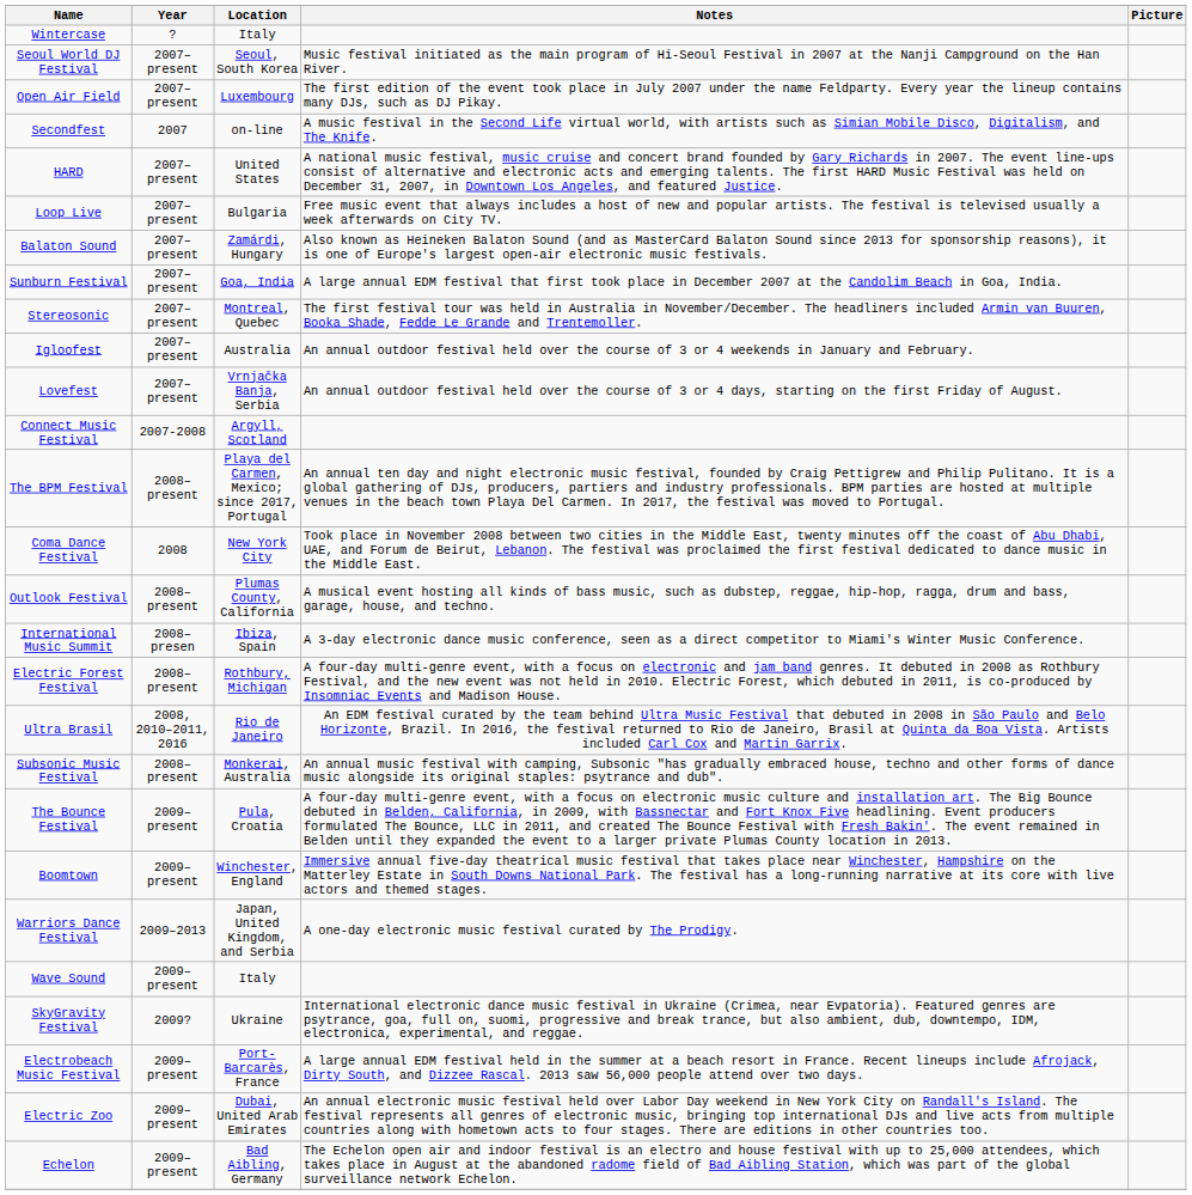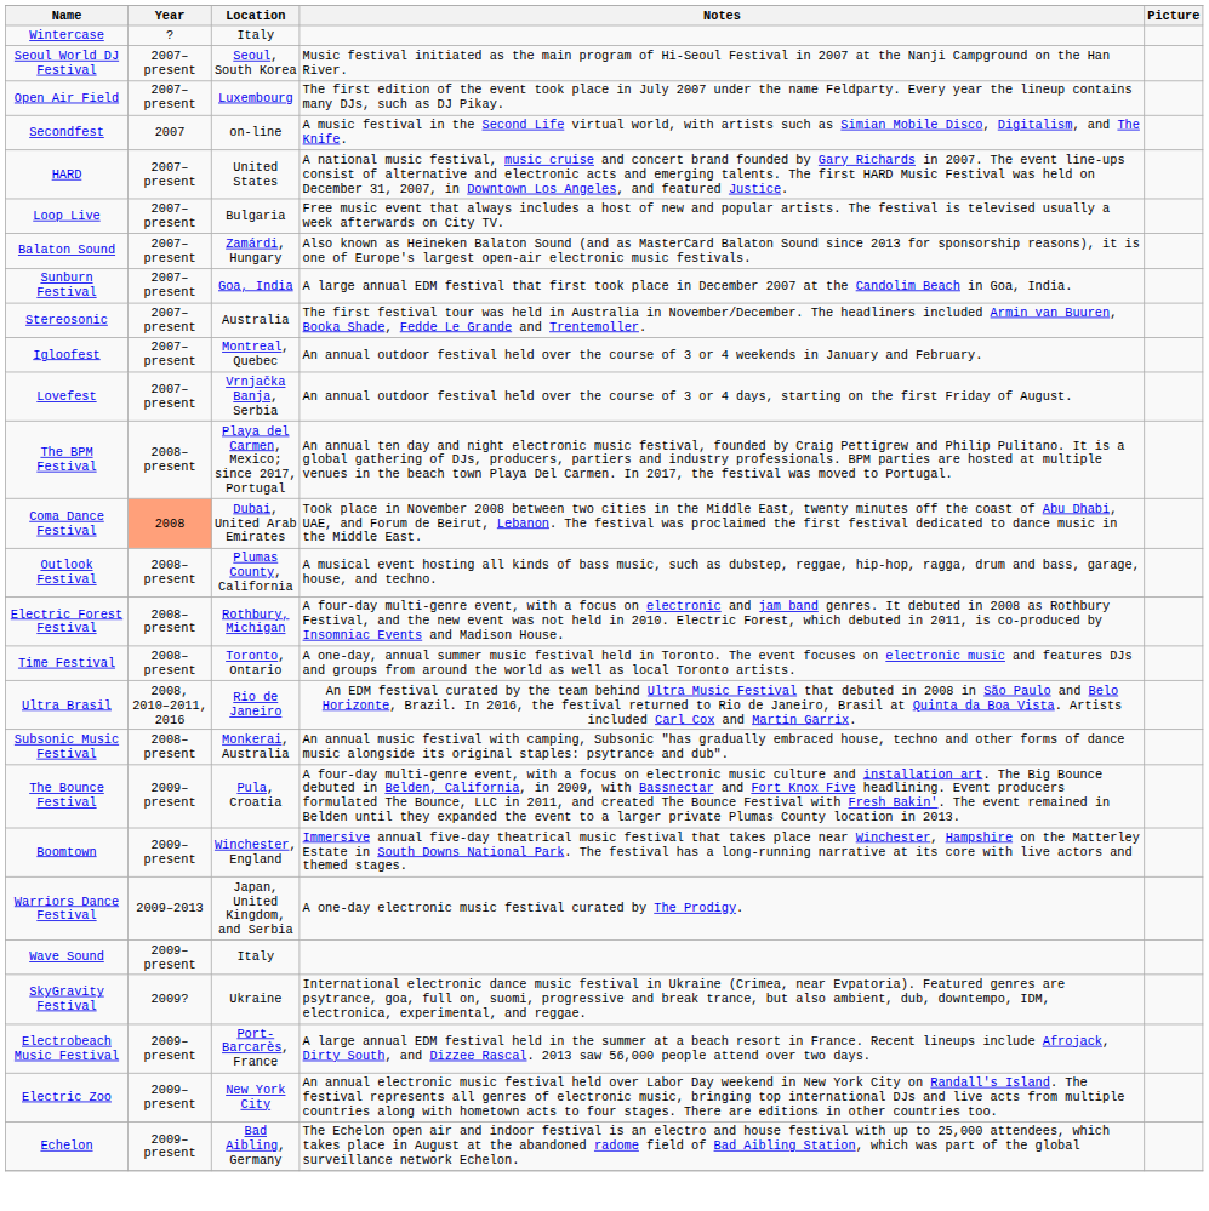 <table class="sortable wikitable" style="text-align:center;font-size:100%;">
 <tr style="vertical-align:bottom;">
 </tr>
 <tr>
 <th>Name</th>
 <th>Year</th>
 <th style="width:15px;">Location</th>
 <th class="unsortable">Notes</th>
 <th>Picture</th>
 </tr>
 <tr>
 <td><a href='#'>Wintercase</a></td>
 <td>?</td>
 <td>Italy</td>
 <td style="text-align:left"></td>
 <td></td>
 </tr>
 <tr>
 <td><a href='#'>Seoul World DJ Festival</a></td>
 <td>2007–present</td>
 <td><a href='#'>Seoul</a>, South Korea</td>
 <td style="text-align:left">Music festival initiated as the main program of Hi-Seoul Festival in 2007 at the Nanji Campground on the Han River.</td>
 <td></td>
 </tr>
 <tr>
 <td><a href='#'>Open Air Field</a></td>
 <td>2007–present</td>
 <td><a href='#'>Luxembourg</a></td>
 <td style="text-align:left">The first edition of the event took place in July 2007 under the name Feldparty. Every year the lineup contains many DJs, such as DJ Pikay.</td>
 <td></td>
 </tr>
 <tr>
 <td><a href='#'>Secondfest</a></td>
 <td>2007</td>
 <td>on-line</td>
 <td style="text-align:left">A music festival in the <a href='#'>Second Life</a> virtual world, with artists such as <a href='#'>Simian Mobile Disco</a>, <a href='#'>Digitalism</a>, and <a href='#'>The Knife</a>.</td>
 <td></td>
 </tr>
 <tr>
 <td><a href='#'>HARD</a></td>
 <td>2007–present</td>
 <td>United States</td>
 <td style="text-align:left">A national music festival, <a href='#'>music cruise</a> and concert brand founded by <a href='#'>Gary Richards</a> in 2007. The event line-ups consist of alternative and electronic acts and emerging talents. The first HARD Music Festival was held on December 31, 2007, in <a href='#'>Downtown Los Angeles</a>, and featured <a href='#'>Justice</a>.</td>
 <td></td>
 </tr>
 <tr>
 <td><a href='#'>Loop Live</a></td>
 <td>2007–present</td>
 <td>Bulgaria</td>
 <td style="text-align:left">Free music event that always includes a host of new and popular artists. The festival is televised usually a week afterwards on City TV.</td>
 <td></td>
 </tr>
 <tr>
 <td><a href='#'>Balaton Sound</a></td>
 <td>2007–present</td>
 <td><a href='#'>Zamárdi</a>, Hungary</td>
 <td style="text-align:left">Also known as Heineken Balaton Sound (and as MasterCard Balaton Sound since 2013 for sponsorship reasons), it is one of Europe's largest open-air electronic music festivals.</td>
 <td></td>
 </tr>
 <tr>
 <td><a href='#'>Sunburn Festival</a></td>
 <td>2007–present</td>
 <td><a href='#'>Goa, India</a></td>
 <td style="text-align:left">A large annual EDM festival that first took place in December 2007 at the <a href='#'>Candolim Beach</a> in Goa, India.</td>
 <td></td>
 </tr>
 <tr>
 <td><a href='#'>Stereosonic</a></td>
 <td>2007–present</td>
-<td><a href='#'>Montreal</a>, Quebec</td>
+<td>Australia</td>
 <td style="text-align:left">The first festival tour was held in Australia in November/December. The headliners included <a href='#'>Armin van Buuren</a>, <a href='#'>Booka Shade</a>, <a href='#'>Fedde Le Grande</a> and <a href='#'>Trentemoller</a>.</td>
 <td></td>
 </tr>
 <tr>
 <td><a href='#'>Igloofest</a></td>
 <td>2007–present</td>
-<td>Australia</td>
+<td><a href='#'>Montreal</a>, Quebec</td>
 <td style="text-align:left">An annual outdoor festival held over the course of 3 or 4 weekends in January and February.</td>
 <td></td>
 </tr>
 <tr>
 <td><a href='#'>Lovefest</a></td>
 <td>2007–present</td>
 <td><a href='#'>Vrnjačka Banja</a>, Serbia</td>
 <td style="text-align:left">An annual outdoor festival held over the course of 3 or 4 days, starting on the first Friday of August.</td>
 <td></td>
 </tr>
 <tr>
-<td><a href='#'>Connect Music Festival</a></td>
-<td>2007-2008</td>
-<td><a href='#'>Argyll, Scotland</a></td>
-<td style="text-align:left"></td>
-<td></td>
-</tr>
-<tr>
 <td><a href='#'>The BPM Festival</a></td>
 <td>2008–present</td>
 <td><a href='#'>Playa del Carmen</a>, Mexico; since 2017, Portugal</td>
 <td style="text-align:left">An annual ten day and night electronic music festival, founded by Craig Pettigrew and Philip Pulitano. It is a global gathering of DJs, producers, partiers and industry professionals. BPM parties are hosted at multiple venues in the beach town Playa Del Carmen. In 2017, the festival was moved to Portugal.</td>
 <td></td>
 </tr>
 <tr>
 <td><a href='#'>Coma Dance Festival</a></td>
-<td>2008</td>
-<td><a href='#'>New York City</a></td>
+<td style="background: lightsalmon;">2008</td>
+<td><a href='#'>Dubai</a>, United Arab Emirates</td>
 <td style="text-align:left">Took place in November 2008 between two cities in the Middle East, twenty minutes off the coast of <a href='#'>Abu Dhabi</a>, UAE, and Forum de Beirut, <a href='#'>Lebanon</a>. The festival was proclaimed the first festival dedicated to dance music in the Middle East.</td>
 <td></td>
 </tr>
 <tr>
 <td><a href='#'>Outlook Festival</a></td>
 <td>2008–present</td>
 <td><a href='#'>Plumas County</a>, California</td>
 <td style="text-align:left">A musical event hosting all kinds of bass music, such as dubstep, reggae, hip-hop, ragga, drum and bass, garage, house, and techno.</td>
 <td></td>
 </tr>
 <tr>
-<td><a href='#'>International Music Summit</a></td>
-<td>2008–presen</td>
-<td><a href='#'>Ibiza</a>, Spain</td>
-<td style="text-align:left">A 3-day electronic dance music conference, seen as a direct competitor to Miami's Winter Music Conference.</td>
-<td></td>
-</tr>
-<tr>
 <td><a href='#'>Electric Forest Festival</a></td>
 <td>2008–present</td>
 <td><a href='#'>Rothbury, Michigan</a></td>
 <td style="text-align:left">A four-day multi-genre event, with a focus on <a href='#'>electronic</a> and <a href='#'>jam band</a> genres. It debuted in 2008 as Rothbury Festival, and the new event was not held in 2010. Electric Forest, which debuted in 2011, is co-produced by <a href='#'>Insomniac Events</a> and Madison House.</td>
+<td></td>
+</tr>
+<tr>
+<td><a href='#'>Time Festival</a></td>
+<td>2008–present</td>
+<td><a href='#'>Toronto</a>, Ontario</td>
+<td style="text-align:left">A one-day, annual summer music festival held in Toronto. The event focuses on <a href='#'>electronic music</a> and features DJs and groups from around the world as well as local Toronto artists.</td>
 <td></td>
 </tr>
 <tr>
 <td><a href='#'>Ultra Brasil</a></td>
 <td>2008, 2010–2011, 2016</td>
 <td><a href='#'>Rio de Janeiro</a></td>
 <td>An EDM festival curated by the team behind <a href='#'>Ultra Music Festival</a> that debuted in 2008 in <a href='#'>São Paulo</a> and <a href='#'>Belo Horizonte</a>, Brazil. In 2016, the festival returned to Rio de Janeiro, Brasil at <a href='#'>Quinta da Boa Vista</a>. Artists included <a href='#'>Carl Cox</a> and <a href='#'>Martin Garrix</a>.</td>
 <td></td>
 </tr>
 <tr>
 <td><a href='#'>Subsonic Music Festival</a></td>
 <td>2008–present</td>
 <td><a href='#'>Monkerai</a>, Australia</td>
 <td style="text-align:left">An annual music festival with camping, Subsonic "has gradually embraced house, techno and other forms of dance music alongside its original staples: psytrance and dub".</td>
 <td></td>
 </tr>
 <tr>
 <td><a href='#'>The Bounce Festival</a></td>
 <td>2009–present</td>
 <td><a href='#'>Pula</a>, Croatia</td>
 <td style="text-align:left">A four-day multi-genre event, with a focus on electronic music culture and <a href='#'>installation art</a>. The Big Bounce debuted in <a href='#'>Belden, California</a>, in 2009, with <a href='#'>Bassnectar</a> and <a href='#'>Fort Knox Five</a> headlining. Event producers formulated The Bounce, LLC in 2011, and created The Bounce Festival with <a href='#'>Fresh Bakin'</a>. The event remained in Belden until they expanded the event to a larger private Plumas County location in 2013.</td>
 <td></td>
 </tr>
 <tr>
 <td><a href='#'>Boomtown</a></td>
 <td>2009–present</td>
 <td><a href='#'>Winchester</a>, England</td>
 <td style="text-align:left"><a href='#'>Immersive</a> annual five-day theatrical music festival that takes place near <a href='#'>Winchester</a>, <a href='#'>Hampshire</a> on the Matterley Estate in <a href='#'>South Downs National Park</a>. The festival has a long-running narrative at its core with live actors and themed stages.</td>
 </tr>
 <tr>
 <td><a href='#'>Warriors Dance Festival</a></td>
 <td>2009–2013</td>
 <td>Japan, United Kingdom, and Serbia</td>
 <td style="text-align:left">A one-day electronic music festival curated by <a href='#'>The Prodigy</a>.</td>
 <td></td>
 </tr>
 <tr>
 <td><a href='#'>Wave Sound</a></td>
 <td>2009–present</td>
 <td>Italy</td>
 <td style="text-align:left"></td>
 <td></td>
 </tr>
 <tr>
 <td><a href='#'>SkyGravity Festival</a></td>
 <td>2009?</td>
 <td>Ukraine</td>
 <td style="text-align:left">International electronic dance music festival in Ukraine (Crimea, near Evpatoria). Featured genres are psytrance, goa, full on, suomi, progressive and break trance, but also ambient, dub, downtempo, IDM, electronica, experimental, and reggae.</td>
 <td></td>
 </tr>
 <tr>
 <td><a href='#'>Electrobeach Music Festival</a></td>
 <td>2009–present</td>
 <td><a href='#'>Port-Barcarès</a>, France</td>
 <td style="text-align:left">A large annual EDM festival held in the summer at a beach resort in France. Recent lineups include <a href='#'>Afrojack</a>, <a href='#'>Dirty South</a>, and <a href='#'>Dizzee Rascal</a>. 2013 saw 56,000 people attend over two days.</td>
 <td></td>
 </tr>
 <tr>
 <td><a href='#'>Electric Zoo</a></td>
 <td>2009–present</td>
-<td><a href='#'>Dubai</a>, United Arab Emirates</td>
+<td><a href='#'>New York City</a></td>
 <td style="text-align:left">An annual electronic music festival held over Labor Day weekend in New York City on <a href='#'>Randall's Island</a>. The festival represents all genres of electronic music, bringing top international DJs and live acts from multiple countries along with hometown acts to four stages. There are editions in other countries too.</td>
 <td></td>
 </tr>
 <tr>
 <td><a href='#'>Echelon</a></td>
 <td>2009–present</td>
 <td><a href='#'>Bad Aibling</a>, Germany</td>
 <td style="text-align:left">The Echelon open air and indoor festival is an electro and house festival with up to 25,000 attendees, which takes place in August at the abandoned <a href='#'>radome</a> field of <a href='#'>Bad Aibling Station</a>, which was part of the global surveillance network Echelon.</td>
 <td></td>
 </tr>
 <tr>
 </tr>
 </table>
